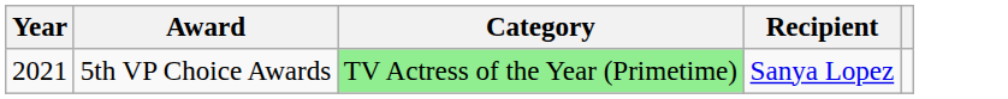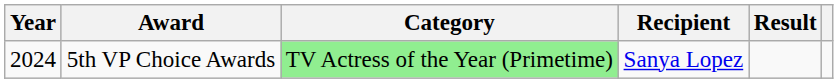 <table class="wikitable">
 <tr>
 <th>Year</th>
 <th>Award</th>
 <th>Category</th>
 <th>Recipient</th>
+<th>Result</th>
 <th></th>
 </tr>
 <tr>
-<td>2021</td>
+<td>2024</td>
 <td>5th VP Choice Awards</td>
 <td style="background: lightgreen;">TV Actress of the Year (Primetime)</td>
 <td><a href='#'>Sanya Lopez</a></td>
 <td></td>
+<td></td>
 </tr>
 </table>
